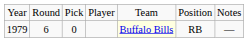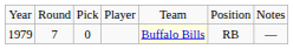 <table class="wikitable sortable" style="text-align:center">
 <tr>
 <td>Year</td>
 <td>Round</td>
 <td>Pick</td>
 <td>Player</td>
 <td>Team</td>
 <td>Position</td>
 <td>Notes</td>
 </tr>
 <tr>
 <td>1979</td>
-<td>6</td>
+<td>7</td>
 <td>0</td>
 <td></td>
 <td style="background: lightyellow;"><a href='#'>Buffalo Bills</a></td>
 <td>RB</td>
 <td>—</td>
 </tr>
 </table>
